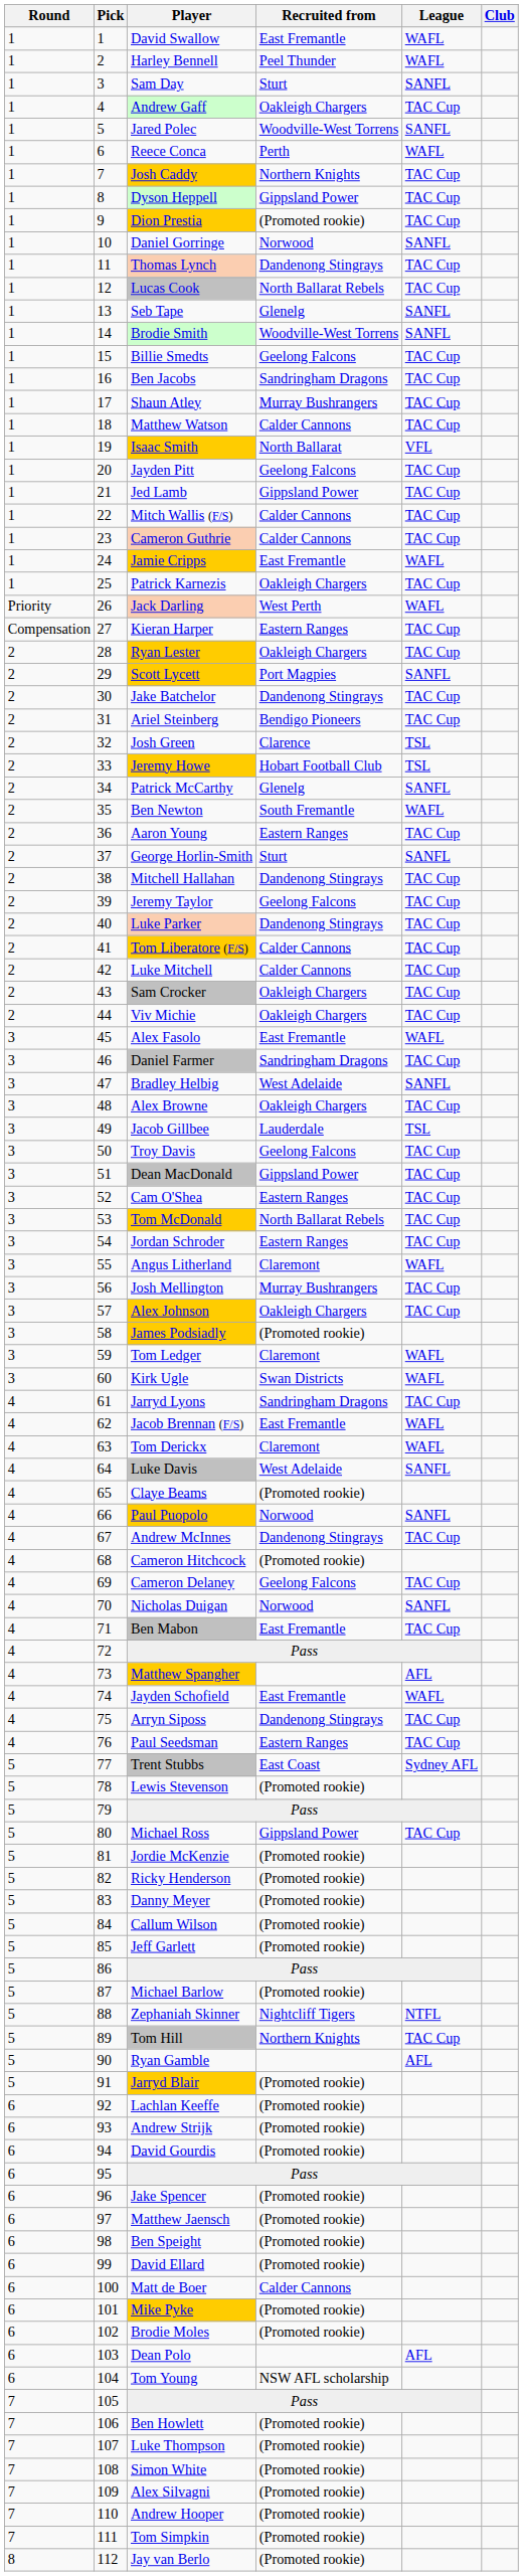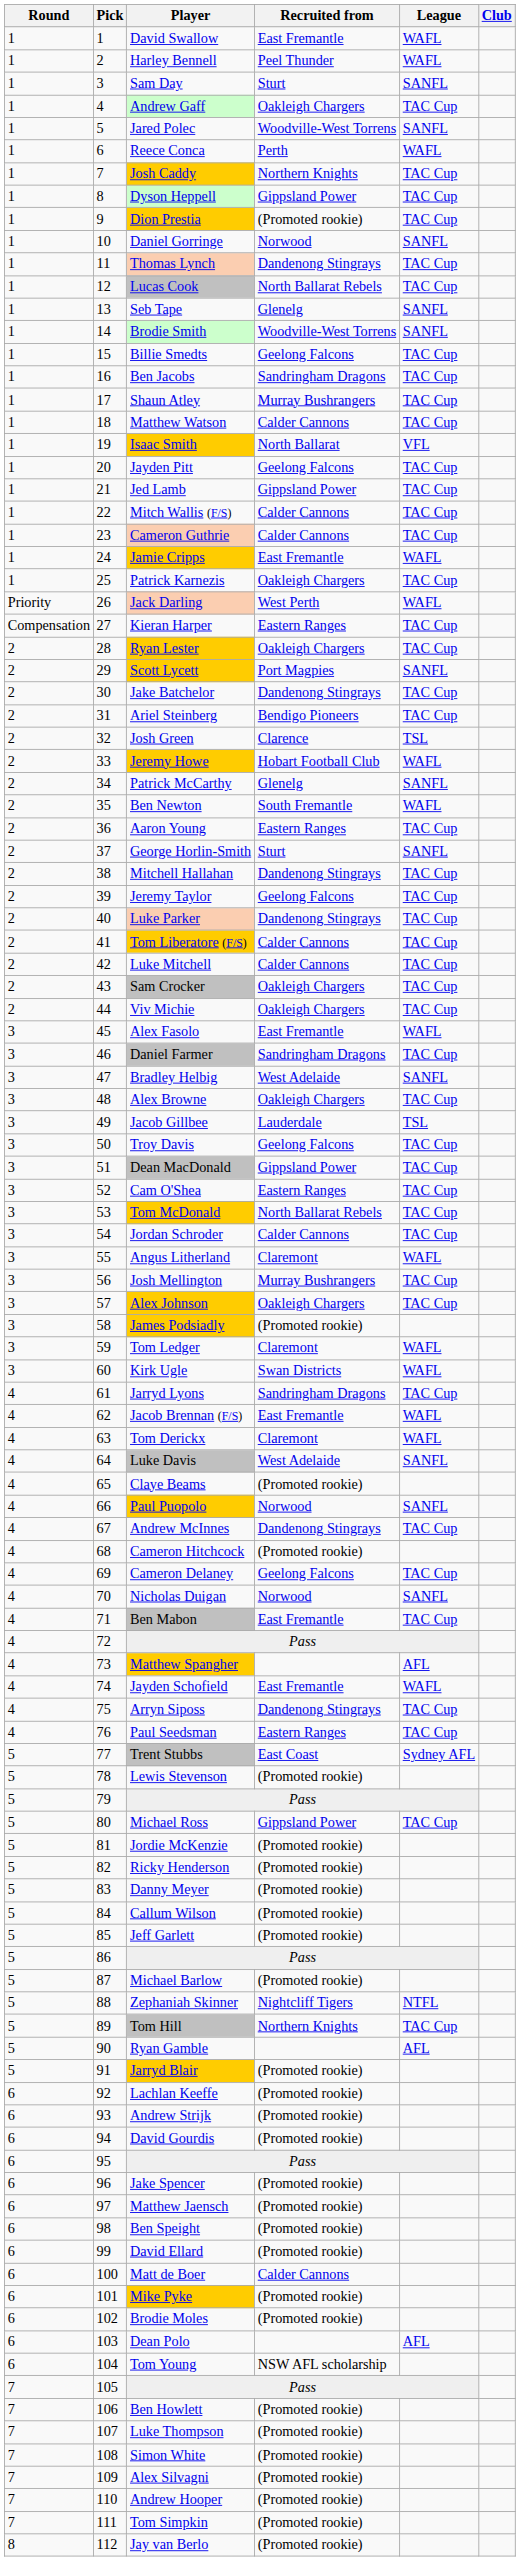 <table class="wikitable sortable">
 <tr style="background:#CCCCCC;">
 <th>Round</th>
 <th>Pick</th>
 <th>Player</th>
 <th>Recruited from</th>
 <th>League</th>
 <th><a href='#'>Club</a></th>
 </tr>
 <tr>
 <td>1</td>
 <td>1</td>
 <td><a href='#'>David Swallow</a></td>
 <td><a href='#'>East Fremantle</a></td>
 <td><a href='#'>WAFL</a></td>
 <td></td>
 </tr>
 <tr>
 <td>1</td>
 <td>2</td>
 <td><a href='#'>Harley Bennell</a></td>
 <td><a href='#'>Peel Thunder</a></td>
 <td><a href='#'>WAFL</a></td>
 <td></td>
 </tr>
 <tr>
 <td>1</td>
 <td>3</td>
 <td><a href='#'>Sam Day</a></td>
 <td><a href='#'>Sturt</a></td>
 <td><a href='#'>SANFL</a></td>
 <td></td>
 </tr>
 <tr>
 <td>1</td>
 <td>4</td>
 <td bgcolor="#CCFFCC"><a href='#'>Andrew Gaff</a></td>
 <td><a href='#'>Oakleigh Chargers</a></td>
 <td><a href='#'>TAC Cup</a></td>
 <td></td>
 </tr>
 <tr>
 <td>1</td>
 <td>5</td>
 <td><a href='#'>Jared Polec</a></td>
 <td><a href='#'>Woodville-West Torrens</a></td>
 <td><a href='#'>SANFL</a></td>
 <td></td>
 </tr>
 <tr>
 <td>1</td>
 <td>6</td>
 <td><a href='#'>Reece Conca</a></td>
 <td><a href='#'>Perth</a></td>
 <td><a href='#'>WAFL</a></td>
 <td></td>
 </tr>
 <tr>
 <td>1</td>
 <td>7</td>
 <td bgcolor="#FFCC00"><a href='#'>Josh Caddy</a></td>
 <td><a href='#'>Northern Knights</a></td>
 <td><a href='#'>TAC Cup</a></td>
 <td></td>
 </tr>
 <tr>
 <td>1</td>
 <td>8</td>
 <td bgcolor="#CCFFCC"><a href='#'>Dyson Heppell</a></td>
 <td><a href='#'>Gippsland Power</a></td>
 <td><a href='#'>TAC Cup</a></td>
 <td></td>
 </tr>
 <tr>
 <td>1</td>
 <td>9</td>
 <td bgcolor="#FFCC00"><a href='#'>Dion Prestia</a></td>
 <td>(Promoted rookie)</td>
 <td><a href='#'>TAC Cup</a></td>
 <td></td>
 </tr>
 <tr>
 <td>1</td>
 <td>10</td>
 <td><a href='#'>Daniel Gorringe</a></td>
 <td><a href='#'>Norwood</a></td>
 <td><a href='#'>SANFL</a></td>
 <td></td>
 </tr>
 <tr>
 <td>1</td>
 <td>11</td>
 <td bgcolor="#FBCEB1"><a href='#'>Thomas Lynch</a></td>
 <td><a href='#'>Dandenong Stingrays</a></td>
 <td><a href='#'>TAC Cup</a></td>
 <td></td>
 </tr>
 <tr>
 <td>1</td>
 <td>12</td>
 <td bgcolor="#C0C0C0"><a href='#'>Lucas Cook</a></td>
 <td><a href='#'>North Ballarat Rebels</a></td>
 <td><a href='#'>TAC Cup</a></td>
 <td></td>
 </tr>
 <tr>
 <td>1</td>
 <td>13</td>
 <td><a href='#'>Seb Tape</a></td>
 <td><a href='#'>Glenelg</a></td>
 <td><a href='#'>SANFL</a></td>
 <td></td>
 </tr>
 <tr>
 <td>1</td>
 <td>14</td>
 <td bgcolor="#CCFFCC"><a href='#'>Brodie Smith</a></td>
 <td><a href='#'>Woodville-West Torrens</a></td>
 <td><a href='#'>SANFL</a></td>
 <td></td>
 </tr>
 <tr>
 <td>1</td>
 <td>15</td>
 <td><a href='#'>Billie Smedts</a></td>
 <td><a href='#'>Geelong Falcons</a></td>
 <td><a href='#'>TAC Cup</a></td>
 <td></td>
 </tr>
 <tr>
 <td>1</td>
 <td>16</td>
 <td><a href='#'>Ben Jacobs</a></td>
 <td><a href='#'>Sandringham Dragons</a></td>
 <td><a href='#'>TAC Cup</a></td>
 <td></td>
 </tr>
 <tr>
 <td>1</td>
 <td>17</td>
 <td><a href='#'>Shaun Atley</a></td>
 <td><a href='#'>Murray Bushrangers</a></td>
 <td><a href='#'>TAC Cup</a></td>
 <td></td>
 </tr>
 <tr>
 <td>1</td>
 <td>18</td>
 <td><a href='#'>Matthew Watson</a></td>
 <td><a href='#'>Calder Cannons</a></td>
 <td><a href='#'>TAC Cup</a></td>
 <td></td>
 </tr>
 <tr>
 <td>1</td>
 <td>19</td>
 <td bgcolor="#FFCC00"><a href='#'>Isaac Smith</a></td>
 <td><a href='#'>North Ballarat</a></td>
 <td><a href='#'>VFL</a></td>
 <td></td>
 </tr>
 <tr>
 <td>1</td>
 <td>20</td>
 <td><a href='#'>Jayden Pitt</a></td>
 <td><a href='#'>Geelong Falcons</a></td>
 <td><a href='#'>TAC Cup</a></td>
 <td></td>
 </tr>
 <tr>
 <td>1</td>
 <td>21</td>
 <td><a href='#'>Jed Lamb</a></td>
 <td><a href='#'>Gippsland Power</a></td>
 <td><a href='#'>TAC Cup</a></td>
 <td></td>
 </tr>
 <tr>
 <td>1</td>
 <td>22</td>
 <td><a href='#'>Mitch Wallis</a> <small>(<a href='#'>F/S</a>)</small></td>
 <td><a href='#'>Calder Cannons</a></td>
 <td><a href='#'>TAC Cup</a></td>
 <td></td>
 </tr>
 <tr>
 <td>1</td>
 <td>23</td>
 <td bgcolor="#FBCEB1"><a href='#'>Cameron Guthrie</a></td>
 <td><a href='#'>Calder Cannons</a></td>
 <td><a href='#'>TAC Cup</a></td>
 <td></td>
 </tr>
 <tr>
 <td>1</td>
 <td>24</td>
 <td bgcolor="#FFCC00"><a href='#'>Jamie Cripps</a></td>
 <td><a href='#'>East Fremantle</a></td>
 <td><a href='#'>WAFL</a></td>
 <td></td>
 </tr>
 <tr>
 <td>1</td>
 <td>25</td>
 <td><a href='#'>Patrick Karnezis</a></td>
 <td><a href='#'>Oakleigh Chargers</a></td>
 <td><a href='#'>TAC Cup</a></td>
 <td></td>
 </tr>
 <tr>
 <td>Priority</td>
 <td>26</td>
 <td bgcolor="#FBCEB1"><a href='#'>Jack Darling</a></td>
 <td><a href='#'>West Perth</a></td>
 <td><a href='#'>WAFL</a></td>
 <td></td>
 </tr>
 <tr>
 <td>Compensation</td>
 <td>27</td>
 <td><a href='#'>Kieran Harper</a></td>
 <td><a href='#'>Eastern Ranges</a></td>
 <td><a href='#'>TAC Cup</a></td>
 <td></td>
 </tr>
 <tr>
 <td>2</td>
 <td>28</td>
 <td bgcolor="#FFCC00"><a href='#'>Ryan Lester</a></td>
 <td><a href='#'>Oakleigh Chargers</a></td>
 <td><a href='#'>TAC Cup</a></td>
 <td></td>
 </tr>
 <tr>
 <td>2</td>
 <td>29</td>
 <td bgcolor="#FFCC00"><a href='#'>Scott Lycett</a></td>
 <td><a href='#'>Port Magpies</a></td>
 <td><a href='#'>SANFL</a></td>
 <td></td>
 </tr>
 <tr>
 <td>2</td>
 <td>30</td>
 <td><a href='#'>Jake Batchelor</a></td>
 <td><a href='#'>Dandenong Stingrays</a></td>
 <td><a href='#'>TAC Cup</a></td>
 <td></td>
 </tr>
 <tr>
 <td>2</td>
 <td>31</td>
 <td><a href='#'>Ariel Steinberg</a></td>
 <td><a href='#'>Bendigo Pioneers</a></td>
 <td><a href='#'>TAC Cup</a></td>
 <td></td>
 </tr>
 <tr>
 <td>2</td>
 <td>32</td>
 <td><a href='#'>Josh Green</a></td>
 <td><a href='#'>Clarence</a></td>
 <td><a href='#'>TSL</a></td>
 <td></td>
 </tr>
 <tr>
 <td>2</td>
 <td>33</td>
 <td bgcolor="#FFCC00"><a href='#'>Jeremy Howe</a></td>
 <td><a href='#'>Hobart Football Club</a></td>
-<td><a href='#'>TSL</a></td>
+<td><a href='#'>WAFL</a></td>
 <td></td>
 </tr>
 <tr>
 <td>2</td>
 <td>34</td>
 <td><a href='#'>Patrick McCarthy</a></td>
 <td><a href='#'>Glenelg</a></td>
 <td><a href='#'>SANFL</a></td>
 <td></td>
 </tr>
 <tr>
 <td>2</td>
 <td>35</td>
 <td><a href='#'>Ben Newton</a></td>
 <td><a href='#'>South Fremantle</a></td>
 <td><a href='#'>WAFL</a></td>
 <td></td>
 </tr>
 <tr>
 <td>2</td>
 <td>36</td>
 <td><a href='#'>Aaron Young</a></td>
 <td><a href='#'>Eastern Ranges</a></td>
 <td><a href='#'>TAC Cup</a></td>
 <td></td>
 </tr>
 <tr>
 <td>2</td>
 <td>37</td>
 <td><a href='#'>George Horlin-Smith</a></td>
 <td><a href='#'>Sturt</a></td>
 <td><a href='#'>SANFL</a></td>
 <td></td>
 </tr>
 <tr>
 <td>2</td>
 <td>38</td>
 <td><a href='#'>Mitchell Hallahan</a></td>
 <td><a href='#'>Dandenong Stingrays</a></td>
 <td><a href='#'>TAC Cup</a></td>
 <td></td>
 </tr>
 <tr>
 <td>2</td>
 <td>39</td>
 <td><a href='#'>Jeremy Taylor</a></td>
 <td><a href='#'>Geelong Falcons</a></td>
 <td><a href='#'>TAC Cup</a></td>
 <td></td>
 </tr>
 <tr>
 <td>2</td>
 <td>40</td>
 <td bgcolor="#FBCEB1"><a href='#'>Luke Parker</a></td>
 <td><a href='#'>Dandenong Stingrays</a></td>
 <td><a href='#'>TAC Cup</a></td>
 <td></td>
 </tr>
 <tr>
 <td>2</td>
 <td>41</td>
 <td bgcolor="#FFCC00"><a href='#'>Tom Liberatore</a> <small>(<a href='#'>F/S</a>)</small></td>
 <td><a href='#'>Calder Cannons</a></td>
 <td><a href='#'>TAC Cup</a></td>
 <td></td>
 </tr>
 <tr>
 <td>2</td>
 <td>42</td>
 <td><a href='#'>Luke Mitchell</a></td>
 <td><a href='#'>Calder Cannons</a></td>
 <td><a href='#'>TAC Cup</a></td>
 <td></td>
 </tr>
 <tr>
 <td>2</td>
 <td>43</td>
 <td bgcolor="#C0C0C0">Sam Crocker</td>
 <td><a href='#'>Oakleigh Chargers</a></td>
 <td><a href='#'>TAC Cup</a></td>
 <td></td>
 </tr>
 <tr>
 <td>2</td>
 <td>44</td>
 <td><a href='#'>Viv Michie</a></td>
 <td><a href='#'>Oakleigh Chargers</a></td>
 <td><a href='#'>TAC Cup</a></td>
 <td></td>
 </tr>
 <tr>
 <td>3</td>
 <td>45</td>
 <td><a href='#'>Alex Fasolo</a></td>
 <td><a href='#'>East Fremantle</a></td>
 <td><a href='#'>WAFL</a></td>
 <td></td>
 </tr>
 <tr>
 <td>3</td>
 <td>46</td>
 <td bgcolor="#C0C0C0">Daniel Farmer</td>
 <td><a href='#'>Sandringham Dragons</a></td>
 <td><a href='#'>TAC Cup</a></td>
 <td></td>
 </tr>
 <tr>
 <td>3</td>
 <td>47</td>
 <td><a href='#'>Bradley Helbig</a></td>
 <td><a href='#'>West Adelaide</a></td>
 <td><a href='#'>SANFL</a></td>
 <td></td>
 </tr>
 <tr>
 <td>3</td>
 <td>48</td>
 <td><a href='#'>Alex Browne</a></td>
 <td><a href='#'>Oakleigh Chargers</a></td>
 <td><a href='#'>TAC Cup</a></td>
 <td></td>
 </tr>
 <tr>
 <td>3</td>
 <td>49</td>
 <td><a href='#'>Jacob Gillbee</a></td>
 <td><a href='#'>Lauderdale</a></td>
 <td><a href='#'>TSL</a></td>
 <td></td>
 </tr>
 <tr>
 <td>3</td>
 <td>50</td>
 <td><a href='#'>Troy Davis</a></td>
 <td><a href='#'>Geelong Falcons</a></td>
 <td><a href='#'>TAC Cup</a></td>
 <td></td>
 </tr>
 <tr>
 <td>3</td>
 <td>51</td>
 <td bgcolor="#C0C0C0">Dean MacDonald</td>
 <td><a href='#'>Gippsland Power</a></td>
 <td><a href='#'>TAC Cup</a></td>
 <td></td>
 </tr>
 <tr>
 <td>3</td>
 <td>52</td>
 <td><a href='#'>Cam O'Shea</a></td>
 <td><a href='#'>Eastern Ranges</a></td>
 <td><a href='#'>TAC Cup</a></td>
 <td></td>
 </tr>
 <tr>
 <td>3</td>
 <td>53</td>
 <td bgcolor="#FFCC00"><a href='#'>Tom McDonald</a></td>
 <td><a href='#'>North Ballarat Rebels</a></td>
 <td><a href='#'>TAC Cup</a></td>
 <td></td>
 </tr>
 <tr>
 <td>3</td>
 <td>54</td>
 <td><a href='#'>Jordan Schroder</a></td>
-<td><a href='#'>Eastern Ranges</a></td>
+<td><a href='#'>Calder Cannons</a></td>
 <td><a href='#'>TAC Cup</a></td>
 <td></td>
 </tr>
 <tr>
 <td>3</td>
 <td>55</td>
 <td><a href='#'>Angus Litherland</a></td>
 <td><a href='#'>Claremont</a></td>
 <td><a href='#'>WAFL</a></td>
 <td></td>
 </tr>
 <tr>
 <td>3</td>
 <td>56</td>
 <td><a href='#'>Josh Mellington</a></td>
 <td><a href='#'>Murray Bushrangers</a></td>
 <td><a href='#'>TAC Cup</a></td>
 <td></td>
 </tr>
 <tr>
 <td>3</td>
 <td>57</td>
 <td bgcolor="#FFCC00"><a href='#'>Alex Johnson</a></td>
 <td><a href='#'>Oakleigh Chargers</a></td>
 <td><a href='#'>TAC Cup</a></td>
 <td></td>
 </tr>
 <tr>
 <td>3</td>
 <td>58</td>
 <td bgcolor="#FFCC00"><a href='#'>James Podsiadly</a></td>
 <td>(Promoted rookie)</td>
 <td></td>
 <td></td>
 </tr>
 <tr>
 <td>3</td>
 <td>59</td>
 <td><a href='#'>Tom Ledger</a></td>
 <td><a href='#'>Claremont</a></td>
 <td><a href='#'>WAFL</a></td>
 <td></td>
 </tr>
 <tr>
 <td>3</td>
 <td>60</td>
 <td><a href='#'>Kirk Ugle</a></td>
 <td><a href='#'>Swan Districts</a></td>
 <td><a href='#'>WAFL</a></td>
 <td></td>
 </tr>
 <tr>
 <td>4</td>
 <td>61</td>
 <td><a href='#'>Jarryd Lyons</a></td>
 <td><a href='#'>Sandringham Dragons</a></td>
 <td><a href='#'>TAC Cup</a></td>
 <td></td>
 </tr>
 <tr>
 <td>4</td>
 <td>62</td>
 <td><a href='#'>Jacob Brennan</a> <small>(<a href='#'>F/S</a>)</small></td>
 <td><a href='#'>East Fremantle</a></td>
 <td><a href='#'>WAFL</a></td>
 <td></td>
 </tr>
 <tr>
 <td>4</td>
 <td>63</td>
 <td><a href='#'>Tom Derickx</a></td>
 <td><a href='#'>Claremont</a></td>
 <td><a href='#'>WAFL</a></td>
 <td></td>
 </tr>
 <tr>
 <td>4</td>
 <td>64</td>
 <td bgcolor="#C0C0C0">Luke Davis</td>
 <td><a href='#'>West Adelaide</a></td>
 <td><a href='#'>SANFL</a></td>
 <td></td>
 </tr>
 <tr>
 <td>4</td>
 <td>65</td>
 <td><a href='#'>Claye Beams</a></td>
 <td>(Promoted rookie)</td>
 <td></td>
 <td></td>
 </tr>
 <tr>
 <td>4</td>
 <td>66</td>
 <td bgcolor="#FFCC00"><a href='#'>Paul Puopolo</a></td>
 <td><a href='#'>Norwood</a></td>
 <td><a href='#'>SANFL</a></td>
 <td></td>
 </tr>
 <tr>
 <td>4</td>
 <td>67</td>
 <td><a href='#'>Andrew McInnes</a></td>
 <td><a href='#'>Dandenong Stingrays</a></td>
 <td><a href='#'>TAC Cup</a></td>
 <td></td>
 </tr>
 <tr>
 <td>4</td>
 <td>68</td>
 <td><a href='#'>Cameron Hitchcock</a></td>
 <td>(Promoted rookie)</td>
 <td></td>
 <td></td>
 </tr>
 <tr>
 <td>4</td>
 <td>69</td>
 <td><a href='#'>Cameron Delaney</a></td>
 <td><a href='#'>Geelong Falcons</a></td>
 <td><a href='#'>TAC Cup</a></td>
 <td></td>
 </tr>
 <tr>
 <td>4</td>
 <td>70</td>
 <td><a href='#'>Nicholas Duigan</a></td>
 <td><a href='#'>Norwood</a></td>
 <td><a href='#'>SANFL</a></td>
 <td></td>
 </tr>
 <tr>
 <td>4</td>
 <td>71</td>
 <td bgcolor="#C0C0C0">Ben Mabon</td>
 <td><a href='#'>East Fremantle</a></td>
 <td><a href='#'>TAC Cup</a></td>
 <td></td>
 </tr>
 <tr>
 <td>4</td>
 <td>72</td>
 <td colspan="3"  style="text-align:center; background:#efefef;"><em>Pass</em></td>
 <td></td>
 </tr>
 <tr>
 <td>4</td>
 <td>73</td>
 <td bgcolor="#FFCC00"><a href='#'>Matthew Spangher</a></td>
 <td></td>
 <td><a href='#'>AFL</a></td>
 <td></td>
 </tr>
 <tr>
 <td>4</td>
 <td>74</td>
 <td><a href='#'>Jayden Schofield</a></td>
 <td><a href='#'>East Fremantle</a></td>
 <td><a href='#'>WAFL</a></td>
 <td></td>
 </tr>
 <tr>
 <td>4</td>
 <td>75</td>
 <td><a href='#'>Arryn Siposs</a></td>
 <td><a href='#'>Dandenong Stingrays</a></td>
 <td><a href='#'>TAC Cup</a></td>
 <td></td>
 </tr>
 <tr>
 <td>4</td>
 <td>76</td>
 <td><a href='#'>Paul Seedsman</a></td>
 <td><a href='#'>Eastern Ranges</a></td>
 <td><a href='#'>TAC Cup</a></td>
 <td></td>
 </tr>
 <tr>
 <td>5</td>
 <td>77</td>
 <td bgcolor="#C0C0C0">Trent Stubbs</td>
 <td><a href='#'>East Coast</a></td>
 <td><a href='#'>Sydney AFL</a></td>
 <td></td>
 </tr>
 <tr>
 <td>5</td>
 <td>78</td>
 <td><a href='#'>Lewis Stevenson</a></td>
 <td>(Promoted rookie)</td>
 <td></td>
 <td></td>
 </tr>
 <tr>
 <td>5</td>
 <td>79</td>
 <td colspan="3"  style="text-align:center; background:#efefef;"><em>Pass</em></td>
 <td></td>
 </tr>
 <tr>
 <td>5</td>
 <td>80</td>
 <td><a href='#'>Michael Ross</a></td>
 <td><a href='#'>Gippsland Power</a></td>
 <td><a href='#'>TAC Cup</a></td>
 <td></td>
 </tr>
 <tr>
 <td>5</td>
 <td>81</td>
 <td><a href='#'>Jordie McKenzie</a></td>
 <td>(Promoted rookie)</td>
 <td></td>
 <td></td>
 </tr>
 <tr>
 <td>5</td>
 <td>82</td>
 <td><a href='#'>Ricky Henderson</a></td>
 <td>(Promoted rookie)</td>
 <td></td>
 <td></td>
 </tr>
 <tr>
 <td>5</td>
 <td>83</td>
 <td><a href='#'>Danny Meyer</a></td>
 <td>(Promoted rookie)</td>
 <td></td>
 <td></td>
 </tr>
 <tr>
 <td>5</td>
 <td>84</td>
 <td><a href='#'>Callum Wilson</a></td>
 <td>(Promoted rookie)</td>
 <td></td>
 <td></td>
 </tr>
 <tr>
 <td>5</td>
 <td>85</td>
 <td><a href='#'>Jeff Garlett</a></td>
 <td>(Promoted rookie)</td>
 <td></td>
 <td></td>
 </tr>
 <tr>
 <td>5</td>
 <td>86</td>
 <td colspan="3"  style="text-align:center; background:#efefef;"><em>Pass</em></td>
 <td></td>
 </tr>
 <tr>
 <td>5</td>
 <td>87</td>
 <td><a href='#'>Michael Barlow</a></td>
 <td>(Promoted rookie)</td>
 <td></td>
 <td></td>
 </tr>
 <tr>
 <td>5</td>
 <td>88</td>
 <td><a href='#'>Zephaniah Skinner</a></td>
 <td><a href='#'>Nightcliff Tigers</a></td>
 <td><a href='#'>NTFL</a></td>
 <td></td>
 </tr>
 <tr>
 <td>5</td>
 <td>89</td>
 <td bgcolor="#C0C0C0">Tom Hill</td>
 <td><a href='#'>Northern Knights</a></td>
 <td><a href='#'>TAC Cup</a></td>
 <td></td>
 </tr>
 <tr>
 <td>5</td>
 <td>90</td>
 <td><a href='#'>Ryan Gamble</a></td>
 <td></td>
 <td><a href='#'>AFL</a></td>
 <td></td>
 </tr>
 <tr>
 <td>5</td>
 <td>91</td>
 <td bgcolor="#FFCC00"><a href='#'>Jarryd Blair</a></td>
 <td>(Promoted rookie)</td>
 <td></td>
 <td></td>
 </tr>
 <tr>
 <td>6</td>
 <td>92</td>
 <td><a href='#'>Lachlan Keeffe</a></td>
 <td>(Promoted rookie)</td>
 <td></td>
 <td></td>
 </tr>
 <tr>
 <td>6</td>
 <td>93</td>
 <td><a href='#'>Andrew Strijk</a></td>
 <td>(Promoted rookie)</td>
 <td></td>
 <td></td>
 </tr>
 <tr>
 <td>6</td>
 <td>94</td>
 <td><a href='#'>David Gourdis</a></td>
 <td>(Promoted rookie)</td>
 <td></td>
 <td></td>
 </tr>
 <tr>
 <td>6</td>
 <td>95</td>
 <td colspan="3"  style="text-align:center; background:#efefef;"><em>Pass</em></td>
 <td></td>
 </tr>
 <tr>
 <td>6</td>
 <td>96</td>
 <td><a href='#'>Jake Spencer</a></td>
 <td>(Promoted rookie)</td>
 <td></td>
 <td></td>
 </tr>
 <tr>
 <td>6</td>
 <td>97</td>
 <td><a href='#'>Matthew Jaensch</a></td>
 <td>(Promoted rookie)</td>
 <td></td>
 <td></td>
 </tr>
 <tr>
 <td>6</td>
 <td>98</td>
 <td><a href='#'>Ben Speight</a></td>
 <td>(Promoted rookie)</td>
 <td></td>
 <td></td>
 </tr>
 <tr>
 <td>6</td>
 <td>99</td>
 <td><a href='#'>David Ellard</a></td>
 <td>(Promoted rookie)</td>
 <td></td>
 <td></td>
 </tr>
 <tr>
 <td>6</td>
 <td>100</td>
 <td><a href='#'>Matt de Boer</a></td>
 <td><a href='#'>Calder Cannons</a></td>
 <td></td>
 <td></td>
 </tr>
 <tr>
 <td>6</td>
 <td>101</td>
 <td bgcolor="#FFCC00"><a href='#'>Mike Pyke</a></td>
 <td>(Promoted rookie)</td>
 <td></td>
 <td></td>
 </tr>
 <tr>
 <td>6</td>
 <td>102</td>
 <td><a href='#'>Brodie Moles</a></td>
 <td>(Promoted rookie)</td>
 <td></td>
 <td></td>
 </tr>
 <tr>
 <td>6</td>
 <td>103</td>
 <td><a href='#'>Dean Polo</a></td>
 <td></td>
 <td><a href='#'>AFL</a></td>
 <td></td>
 </tr>
 <tr>
 <td>6</td>
 <td>104</td>
 <td><a href='#'>Tom Young</a></td>
 <td>NSW AFL scholarship</td>
 <td></td>
 <td></td>
 </tr>
 <tr>
 <td>7</td>
 <td>105</td>
 <td colspan="3"  style="text-align:center; background:#efefef;"><em>Pass</em></td>
 <td></td>
 </tr>
 <tr>
 <td>7</td>
 <td>106</td>
 <td><a href='#'>Ben Howlett</a></td>
 <td>(Promoted rookie)</td>
 <td></td>
 <td></td>
 </tr>
 <tr>
 <td>7</td>
 <td>107</td>
 <td><a href='#'>Luke Thompson</a></td>
 <td>(Promoted rookie)</td>
 <td></td>
 <td></td>
 </tr>
 <tr>
 <td>7</td>
 <td>108</td>
 <td><a href='#'>Simon White</a></td>
 <td>(Promoted rookie)</td>
 <td></td>
 <td></td>
 </tr>
 <tr>
 <td>7</td>
 <td>109</td>
 <td><a href='#'>Alex Silvagni</a></td>
 <td>(Promoted rookie)</td>
 <td></td>
 <td></td>
 </tr>
 <tr>
 <td>7</td>
 <td>110</td>
 <td><a href='#'>Andrew Hooper</a></td>
 <td>(Promoted rookie)</td>
 <td></td>
 <td></td>
 </tr>
 <tr>
 <td>7</td>
 <td>111</td>
 <td><a href='#'>Tom Simpkin</a></td>
 <td>(Promoted rookie)</td>
 <td></td>
 <td></td>
 </tr>
 <tr>
 <td>8</td>
 <td>112</td>
 <td><a href='#'>Jay van Berlo</a></td>
 <td>(Promoted rookie)</td>
 <td></td>
 <td></td>
 </tr>
 </table>
